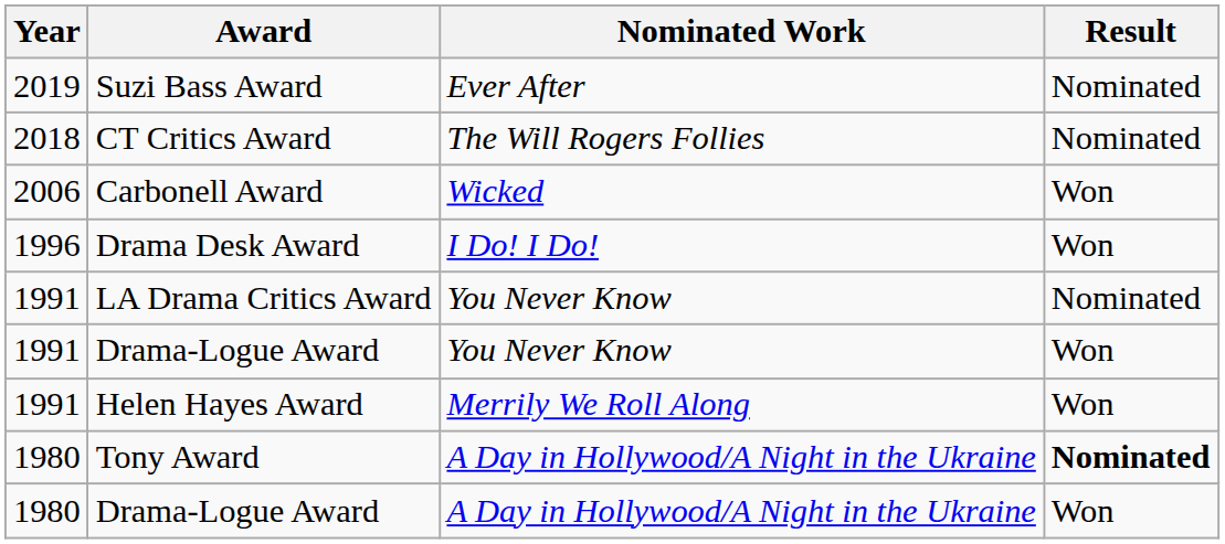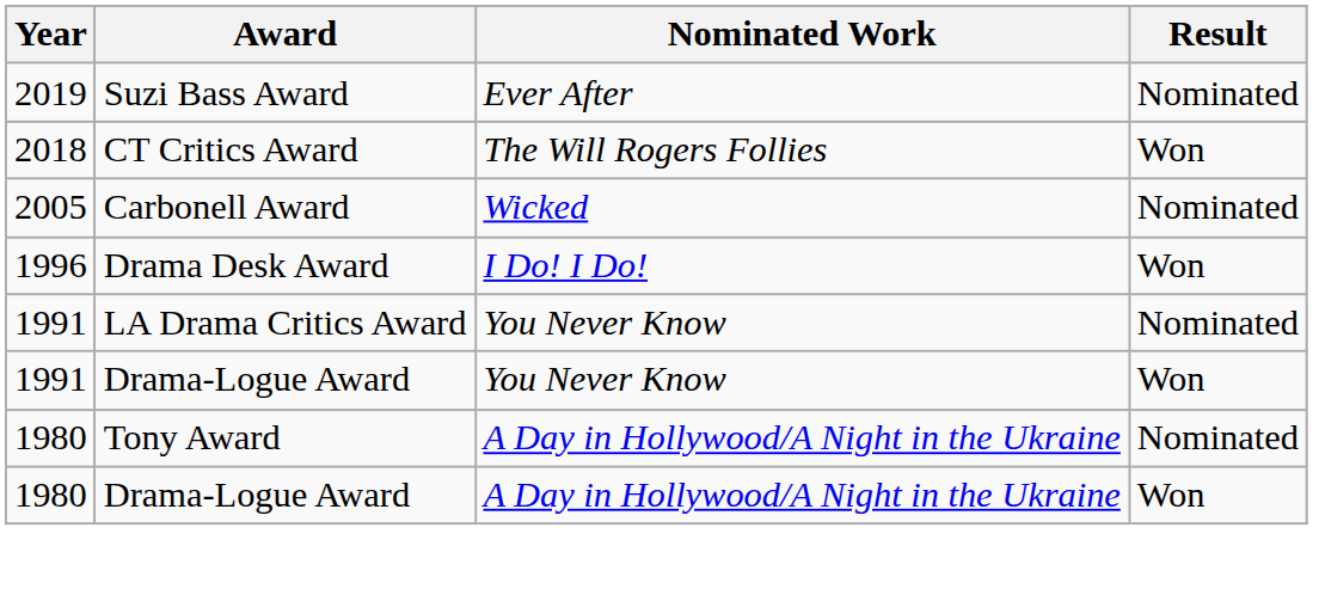 <table class="wikitable">
 <tr>
 <th>Year</th>
 <th>Award</th>
 <th>Nominated Work</th>
 <th>Result</th>
 </tr>
 <tr>
 <td>2019</td>
 <td>Suzi Bass Award</td>
 <td><em>Ever After</em></td>
 <td>Nominated</td>
 </tr>
 <tr>
 <td>2018</td>
 <td>CT Critics Award</td>
 <td><em>The Will Rogers Follies</em></td>
-<td>Nominated</td>
+<td>Won</td>
 </tr>
 <tr>
-<td>2006</td>
+<td>2005</td>
 <td>Carbonell Award</td>
 <td><em><a href='#'>Wicked</a></em></td>
-<td>Won</td>
+<td>Nominated</td>
 </tr>
 <tr>
 <td>1996</td>
 <td>Drama Desk Award</td>
 <td><em><a href='#'>I Do! I Do!</a></em></td>
 <td>Won</td>
 </tr>
 <tr>
 <td>1991</td>
 <td>LA Drama Critics Award</td>
 <td><em>You Never Know</em></td>
 <td>Nominated</td>
 </tr>
 <tr>
 <td>1991</td>
 <td>Drama-Logue Award</td>
 <td><em>You Never Know</em></td>
 <td>Won</td>
 </tr>
 <tr>
-<td>1991</td>
-<td>Helen Hayes Award</td>
-<td><em><a href='#'>Merrily We Roll Along</a></em></td>
-<td>Won</td>
-</tr>
-<tr>
 <td>1980</td>
 <td>Tony Award</td>
 <td><em><a href='#'>A Day in Hollywood/A Night in the Ukraine</a></em></td>
-<td><strong>Nominated</strong></td>
+<td>Nominated</td>
 </tr>
 <tr>
 <td>1980</td>
 <td>Drama-Logue Award</td>
 <td><em><a href='#'>A Day in Hollywood/A Night in the Ukraine</a></em></td>
 <td>Won</td>
 </tr>
 </table>
